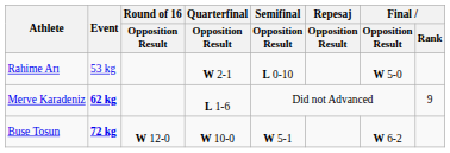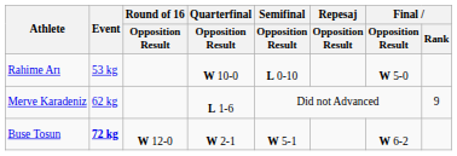 <table class=wikitable style=font-size:90%;text-align:center>
 <tr>
 <th rowspan=2>Athlete</th>
 <th rowspan=2>Event</th>
 <th>Round of 16</th>
 <th>Quarterfinal</th>
 <th>Semifinal</th>
 <th>Repesaj</th>
 <th colspan=2>Final / </th>
 </tr>
 <tr style=font-size:95%>
 <th>Opposition<br>Result</th>
 <th>Opposition<br>Result</th>
 <th>Opposition<br>Result</th>
 <th>Opposition<br>Result</th>
 <th>Opposition<br>Result</th>
 <th>Rank</th>
 </tr>
 <tr>
 <td align=left><a href='#'>Rahime Arı</a></td>
 <td align=left><a href='#'>53 kg</a></td>
 <td></td>
-<td><br><strong>W</strong> 2-1</td>
+<td><br><strong>W</strong> 10-0</td>
 <td><br><strong>L</strong> 0-10</td>
 <td></td>
 <td><br><strong>W</strong> 5-0</td>
 <td></td>
 </tr>
 <tr>
 <td align=left><a href='#'>Merve Karadeniz</a></td>
-<td align=left><strong><a href='#'>62 kg</a></strong></td>
+<td align=left><a href='#'>62 kg</a></td>
 <td></td>
 <td><br><strong>L</strong> 1-6</td>
 <td colspan=3>Did not Advanced</td>
 <td>9</td>
 </tr>
 <tr>
 <td align=left><a href='#'>Buse Tosun</a></td>
 <td align=left><strong><a href='#'>72 kg</a></strong></td>
 <td><br><strong>W</strong> 12-0</td>
-<td><br><strong>W</strong> 10-0</td>
+<td><br><strong>W</strong> 2-1</td>
 <td><br><strong>W</strong> 5-1</td>
 <td></td>
 <td><br><strong>W</strong> 6-2</td>
 <td></td>
 </tr>
 </table>
